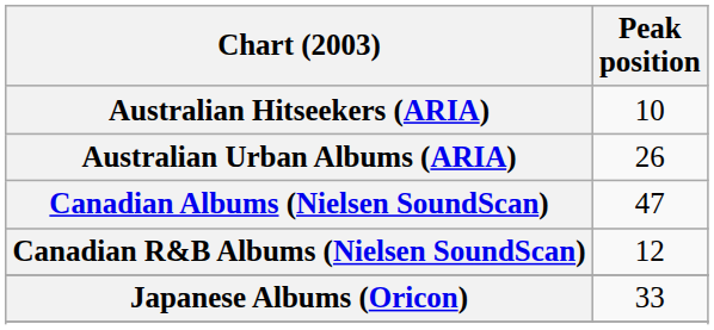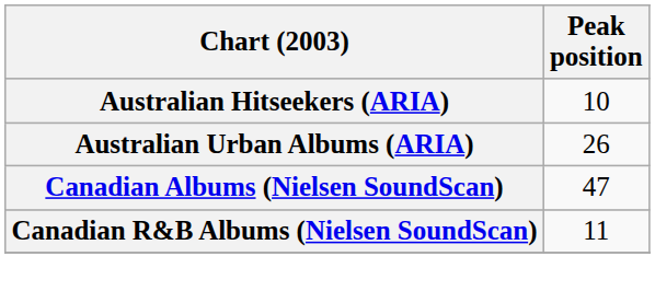 <table class="wikitable sortable plainrowheaders" style="text-align:center">
 <tr>
 <th scope="col">Chart (2003)</th>
 <th scope="col">Peak<br>position</th>
 </tr>
 <tr>
 <th scope="row">Australian Hitseekers (<a href='#'>ARIA</a>)</th>
 <td>10</td>
 </tr>
 <tr>
 <th scope="row">Australian Urban Albums (<a href='#'>ARIA</a>)</th>
 <td>26</td>
 </tr>
 <tr>
 <th scope="row"><a href='#'>Canadian Albums</a> (<a href='#'>Nielsen SoundScan</a>)</th>
 <td>47</td>
 </tr>
 <tr>
 <th scope="row">Canadian R&B Albums (<a href='#'>Nielsen SoundScan</a>)</th>
-<td style="text-align:center;">12</td>
+<td style="text-align:center;">11</td>
 </tr>
 <tr>
 </tr>
 <tr>
-</tr>
-<tr>
-<th scope="row">Japanese Albums (<a href='#'>Oricon</a>)</th>
-<td>33</td>
 </tr>
 <tr>
 </tr>
 <tr>
 </tr>
 <tr>
 </tr>
 <tr>
 </tr>
 <tr>
 </tr>
 </table>
